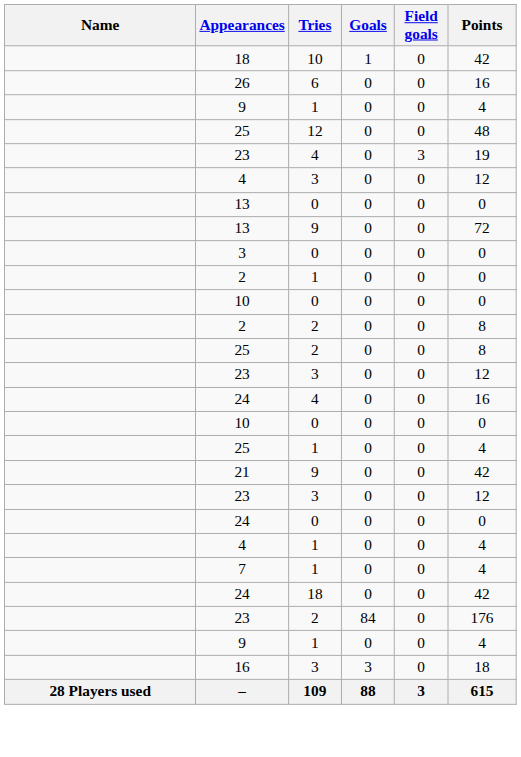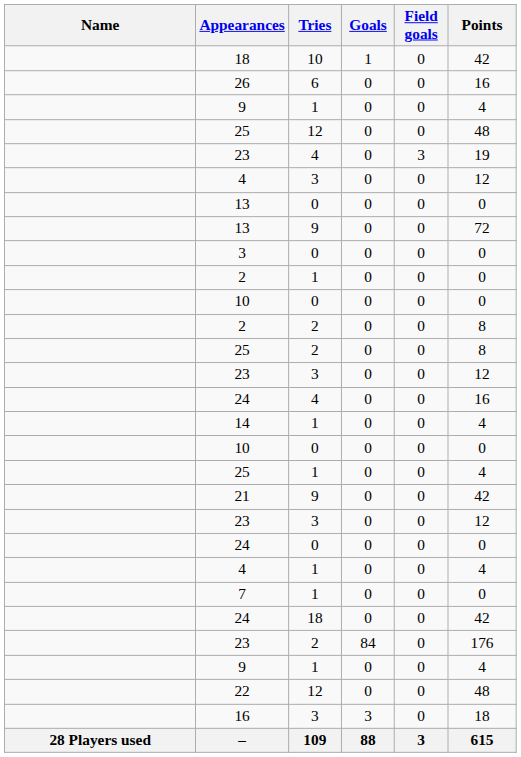 <table class="wikitable sortable" style="text-align: center;">
 <tr>
 <th style="width:12em">Name</th>
 <th><a href='#'>Appearances</a></th>
 <th style="width:3em"><a href='#'>Tries</a></th>
 <th style="width:3em"><a href='#'>Goals</a></th>
 <th style="width:3em"><a href='#'>Field goals</a></th>
 <th style="width:4em">Points</th>
 </tr>
 <tr>
 <td style="text-align:left;"></td>
 <td>18</td>
 <td>10</td>
 <td>1</td>
 <td>0</td>
 <td>42</td>
 </tr>
 <tr>
 <td style="text-align:left;"></td>
 <td>26</td>
 <td>6</td>
 <td>0</td>
 <td>0</td>
 <td>16</td>
 </tr>
 <tr>
 <td style="text-align:left;"></td>
 <td>9</td>
 <td>1</td>
 <td>0</td>
 <td>0</td>
 <td>4</td>
 </tr>
 <tr>
 <td style="text-align:left;"></td>
 <td>25</td>
 <td>12</td>
 <td>0</td>
 <td>0</td>
 <td>48</td>
 </tr>
 <tr>
 <td style="text-align:left;"></td>
 <td>23</td>
 <td>4</td>
 <td>0</td>
 <td>3</td>
 <td>19</td>
 </tr>
 <tr>
 <td style="text-align:left;"></td>
 <td>4</td>
 <td>3</td>
 <td>0</td>
 <td>0</td>
 <td>12</td>
 </tr>
 <tr>
 <td style="text-align:left;"></td>
 <td>13</td>
 <td>0</td>
 <td>0</td>
 <td>0</td>
 <td>0</td>
 </tr>
 <tr>
 <td style="text-align:left;"></td>
 <td>13</td>
 <td>9</td>
 <td>0</td>
 <td>0</td>
 <td>72</td>
 </tr>
 <tr>
 <td style="text-align:left;"></td>
 <td>3</td>
 <td>0</td>
 <td>0</td>
 <td>0</td>
 <td>0</td>
 </tr>
 <tr>
 <td style="text-align:left;"></td>
 <td>2</td>
 <td>1</td>
 <td>0</td>
 <td>0</td>
 <td>0</td>
 </tr>
 <tr>
 <td style="text-align:left;"></td>
 <td>10</td>
 <td>0</td>
 <td>0</td>
 <td>0</td>
 <td>0</td>
 </tr>
 <tr>
 <td style="text-align:left;"></td>
 <td>2</td>
 <td>2</td>
 <td>0</td>
 <td>0</td>
 <td>8</td>
 </tr>
 <tr>
 <td style="text-align:left;"></td>
 <td>25</td>
 <td>2</td>
 <td>0</td>
 <td>0</td>
 <td>8</td>
 </tr>
 <tr>
 <td style="text-align:left;"></td>
 <td>23</td>
 <td>3</td>
 <td>0</td>
 <td>0</td>
 <td>12</td>
 </tr>
 <tr>
 <td style="text-align:left;"></td>
 <td>24</td>
 <td>4</td>
 <td>0</td>
 <td>0</td>
 <td>16</td>
 </tr>
 <tr>
 <td style="text-align:left;"></td>
+<td>14</td>
+<td>1</td>
+<td>0</td>
+<td>0</td>
+<td>4</td>
+</tr>
+<tr>
+<td style="text-align:left;"></td>
 <td>10</td>
 <td>0</td>
 <td>0</td>
 <td>0</td>
 <td>0</td>
 </tr>
 <tr>
 <td style="text-align:left;"></td>
 <td>25</td>
 <td>1</td>
 <td>0</td>
 <td>0</td>
 <td>4</td>
 </tr>
 <tr>
 <td style="text-align:left;"></td>
 <td>21</td>
 <td>9</td>
 <td>0</td>
 <td>0</td>
 <td>42</td>
 </tr>
 <tr>
 <td style="text-align:left;"></td>
 <td>23</td>
 <td>3</td>
 <td>0</td>
 <td>0</td>
 <td>12</td>
 </tr>
 <tr>
 <td style="text-align:left;"></td>
 <td>24</td>
 <td>0</td>
 <td>0</td>
 <td>0</td>
 <td>0</td>
 </tr>
 <tr>
 <td style="text-align:left;"></td>
 <td>4</td>
 <td>1</td>
 <td>0</td>
 <td>0</td>
 <td>4</td>
 </tr>
 <tr>
 <td style="text-align:left;"></td>
 <td>7</td>
 <td>1</td>
 <td>0</td>
 <td>0</td>
-<td>4</td>
+<td>0</td>
 </tr>
 <tr>
 <td style="text-align:left;"></td>
 <td>24</td>
 <td>18</td>
 <td>0</td>
 <td>0</td>
 <td>42</td>
 </tr>
 <tr>
 <td style="text-align:left;"></td>
 <td>23</td>
 <td>2</td>
 <td>84</td>
 <td>0</td>
 <td>176</td>
 </tr>
 <tr>
 <td style="text-align:left;"></td>
 <td>9</td>
 <td>1</td>
 <td>0</td>
 <td>0</td>
 <td>4</td>
 </tr>
 <tr>
 <td style="text-align:left;"></td>
+<td>22</td>
+<td>12</td>
+<td>0</td>
+<td>0</td>
+<td>48</td>
+</tr>
+<tr>
+<td style="text-align:left;"></td>
 <td>16</td>
 <td>3</td>
 <td>3</td>
 <td>0</td>
 <td>18</td>
 </tr>
 <tr class="sortbottom">
 <th>28 Players used</th>
 <th>–</th>
 <th>109</th>
 <th>88</th>
 <th>3</th>
 <th>615</th>
 </tr>
 </table>
